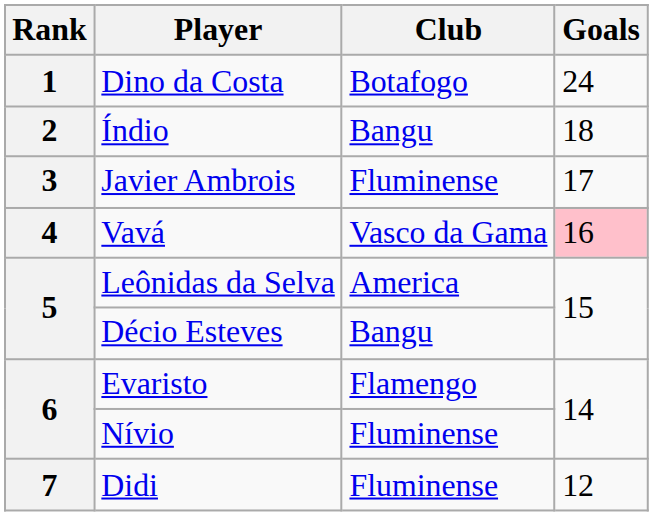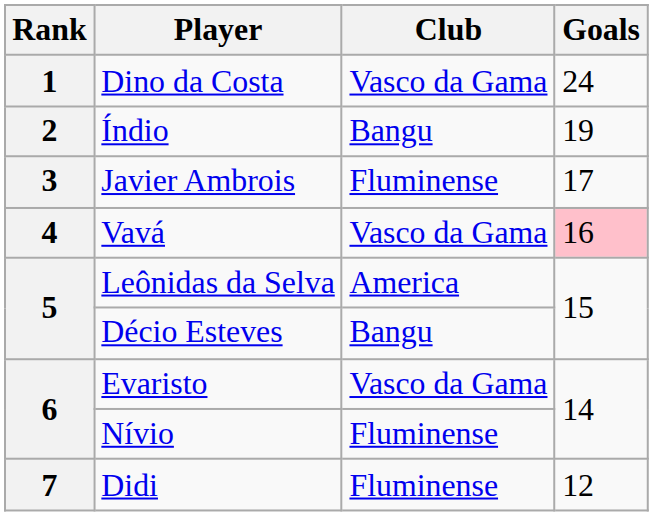 <table class="wikitable">
 <tr>
 <th>Rank</th>
 <th>Player</th>
 <th>Club</th>
 <th>Goals</th>
 </tr>
 <tr>
 <th>1</th>
 <td><a href='#'>Dino da Costa</a></td>
-<td><a href='#'>Botafogo</a></td>
+<td><a href='#'>Vasco da Gama</a></td>
 <td>24</td>
 </tr>
 <tr>
 <th>2</th>
 <td><a href='#'>Índio</a></td>
 <td><a href='#'>Bangu</a></td>
-<td>18</td>
+<td>19</td>
 </tr>
 <tr>
 <th>3</th>
 <td><a href='#'>Javier Ambrois</a></td>
 <td><a href='#'>Fluminense</a></td>
 <td>17</td>
 </tr>
 <tr>
 <th>4</th>
 <td><a href='#'>Vavá</a></td>
 <td><a href='#'>Vasco da Gama</a></td>
 <td style="background: pink;">16</td>
 </tr>
 <tr>
 <th rowspan="2">5</th>
 <td><a href='#'>Leônidas da Selva</a></td>
 <td><a href='#'>America</a></td>
 <td rowspan="2">15</td>
 </tr>
 <tr>
 <td><a href='#'>Décio Esteves</a></td>
 <td><a href='#'>Bangu</a></td>
 </tr>
 <tr>
 <th rowspan="2">6</th>
 <td><a href='#'>Evaristo</a></td>
-<td><a href='#'>Flamengo</a></td>
+<td><a href='#'>Vasco da Gama</a></td>
 <td rowspan="2">14</td>
 </tr>
 <tr>
 <td><a href='#'>Nívio</a></td>
 <td><a href='#'>Fluminense</a></td>
 </tr>
 <tr>
 <th>7</th>
 <td><a href='#'>Didi</a></td>
 <td><a href='#'>Fluminense</a></td>
 <td>12</td>
 </tr>
 </table>
